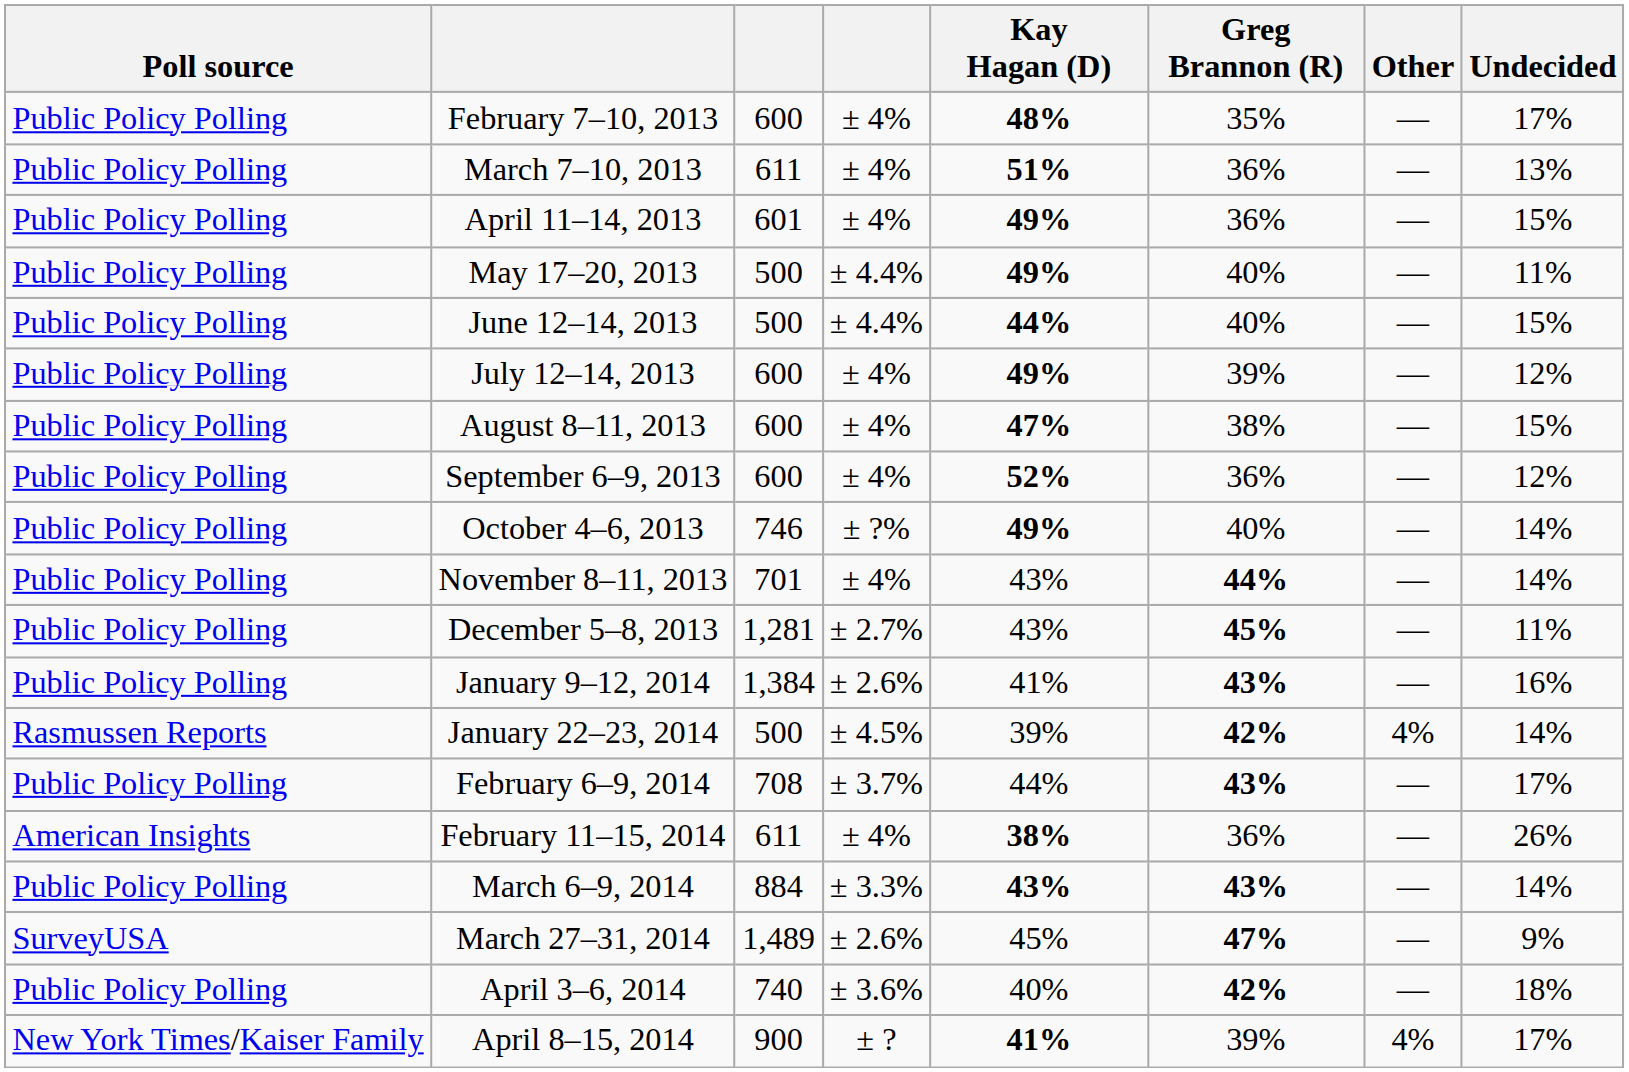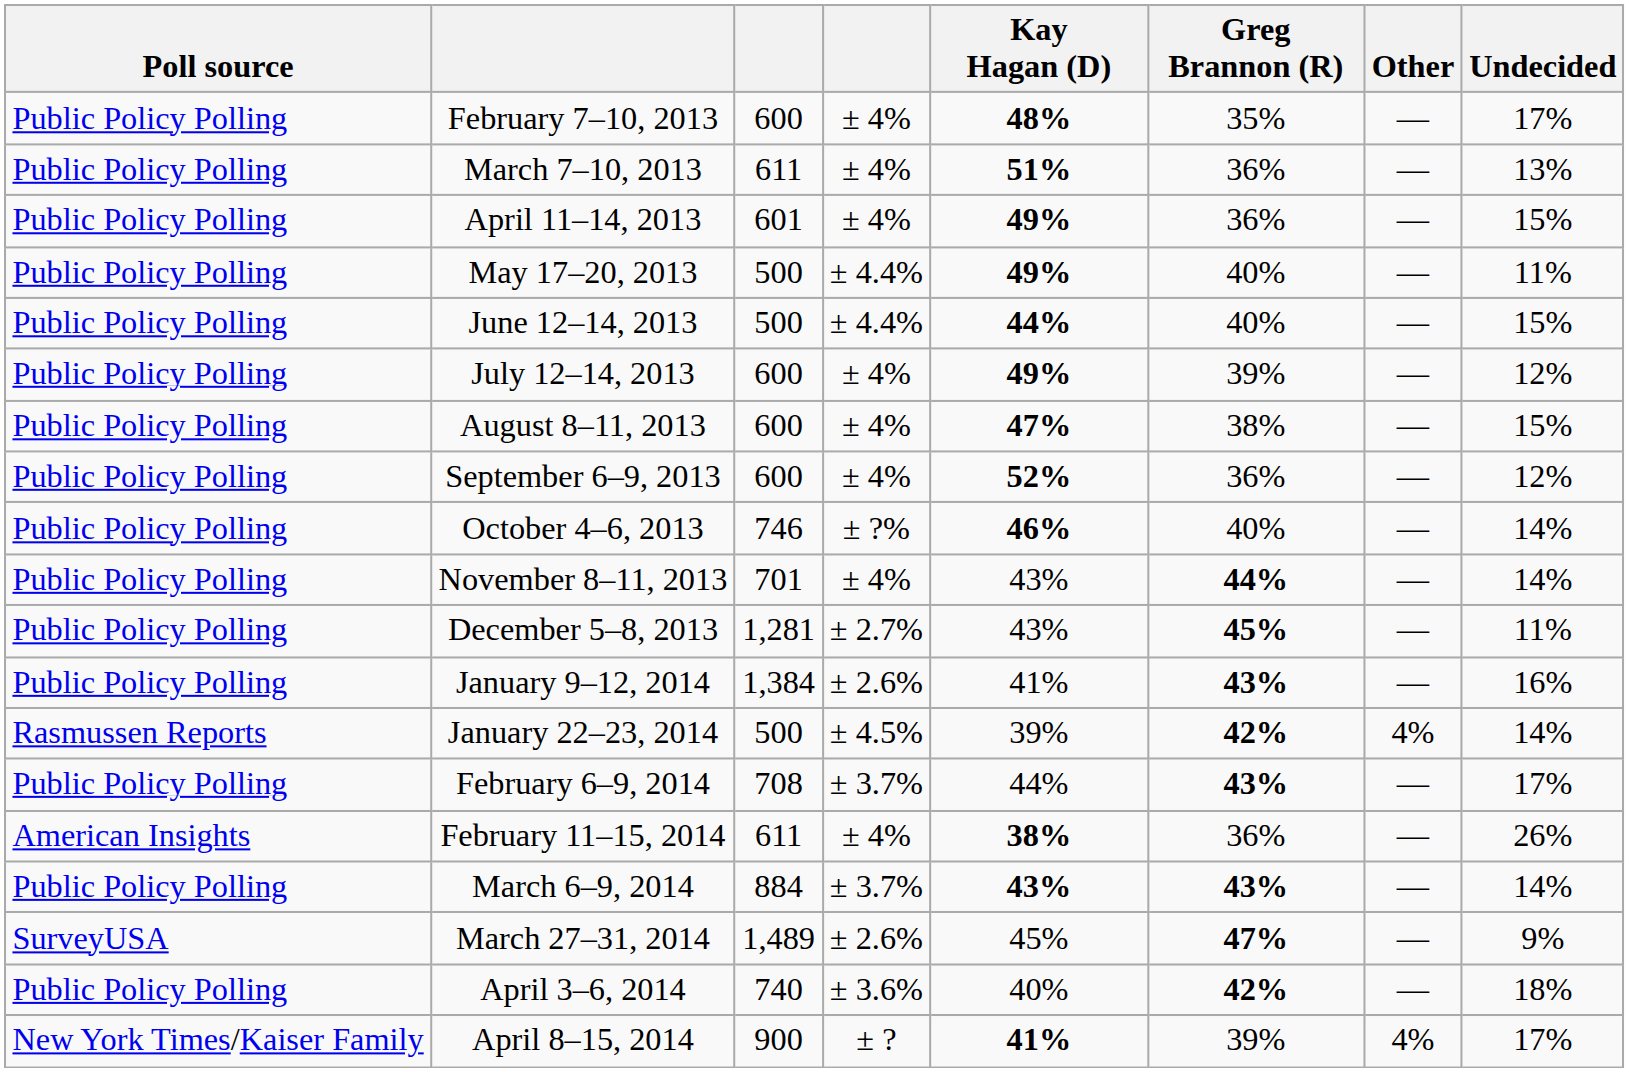 <table class="wikitable" style="text-align:center">
 <tr valign= bottom>
 <th>Poll source</th>
 <th></th>
 <th></th>
 <th></th>
 <th style="width:100px;">Kay<br>Hagan (D)</th>
 <th style="width:100px;">Greg<br>Brannon (R)</th>
 <th>Other</th>
 <th>Undecided</th>
 </tr>
 <tr>
 <td align=left><a href='#'>Public Policy Polling</a></td>
 <td>February 7–10, 2013</td>
 <td>600</td>
 <td>± 4%</td>
 <td><strong>48%</strong></td>
 <td>35%</td>
 <td>—</td>
 <td>17%</td>
 </tr>
 <tr>
 <td align=left><a href='#'>Public Policy Polling</a></td>
 <td>March 7–10, 2013</td>
 <td>611</td>
 <td>± 4%</td>
 <td><strong>51%</strong></td>
 <td>36%</td>
 <td>—</td>
 <td>13%</td>
 </tr>
 <tr>
 <td align=left><a href='#'>Public Policy Polling</a></td>
 <td>April 11–14, 2013</td>
 <td>601</td>
 <td>± 4%</td>
 <td><strong>49%</strong></td>
 <td>36%</td>
 <td>—</td>
 <td>15%</td>
 </tr>
 <tr>
 <td align=left><a href='#'>Public Policy Polling</a></td>
 <td>May 17–20, 2013</td>
 <td>500</td>
 <td>± 4.4%</td>
 <td><strong>49%</strong></td>
 <td>40%</td>
 <td>—</td>
 <td>11%</td>
 </tr>
 <tr>
 <td align=left><a href='#'>Public Policy Polling</a></td>
 <td>June 12–14, 2013</td>
 <td>500</td>
 <td>± 4.4%</td>
 <td><strong>44%</strong></td>
 <td>40%</td>
 <td>—</td>
 <td>15%</td>
 </tr>
 <tr>
 <td align=left><a href='#'>Public Policy Polling</a></td>
 <td>July 12–14, 2013</td>
 <td>600</td>
 <td>± 4%</td>
 <td><strong>49%</strong></td>
 <td>39%</td>
 <td>—</td>
 <td>12%</td>
 </tr>
 <tr>
 <td align=left><a href='#'>Public Policy Polling</a></td>
 <td>August 8–11, 2013</td>
 <td>600</td>
 <td>± 4%</td>
 <td><strong>47%</strong></td>
 <td>38%</td>
 <td>—</td>
 <td>15%</td>
 </tr>
 <tr>
 <td align=left><a href='#'>Public Policy Polling</a></td>
 <td>September 6–9, 2013</td>
 <td>600</td>
 <td>± 4%</td>
 <td><strong>52%</strong></td>
 <td>36%</td>
 <td>—</td>
 <td>12%</td>
 </tr>
 <tr>
 <td align=left><a href='#'>Public Policy Polling</a></td>
 <td>October 4–6, 2013</td>
 <td>746</td>
 <td>± ?%</td>
-<td><strong>49%</strong></td>
+<td><strong>46%</strong></td>
 <td>40%</td>
 <td>—</td>
 <td>14%</td>
 </tr>
 <tr>
 <td align=left><a href='#'>Public Policy Polling</a></td>
 <td>November 8–11, 2013</td>
 <td>701</td>
 <td>± 4%</td>
 <td>43%</td>
 <td><strong>44%</strong></td>
 <td>—</td>
 <td>14%</td>
 </tr>
 <tr>
 <td align=left><a href='#'>Public Policy Polling</a></td>
 <td>December 5–8, 2013</td>
 <td>1,281</td>
 <td>± 2.7%</td>
 <td>43%</td>
 <td><strong>45%</strong></td>
 <td>—</td>
 <td>11%</td>
 </tr>
 <tr>
 <td align=left><a href='#'>Public Policy Polling</a></td>
 <td>January 9–12, 2014</td>
 <td>1,384</td>
 <td>± 2.6%</td>
 <td>41%</td>
 <td><strong>43%</strong></td>
 <td>—</td>
 <td>16%</td>
 </tr>
 <tr>
 <td align=left><a href='#'>Rasmussen Reports</a></td>
 <td>January 22–23, 2014</td>
 <td>500</td>
 <td>± 4.5%</td>
 <td>39%</td>
 <td><strong>42%</strong></td>
 <td>4%</td>
 <td>14%</td>
 </tr>
 <tr>
 <td align=left><a href='#'>Public Policy Polling</a></td>
 <td>February 6–9, 2014</td>
 <td>708</td>
 <td>± 3.7%</td>
 <td>44%</td>
 <td><strong>43%</strong></td>
 <td>—</td>
 <td>17%</td>
 </tr>
 <tr>
 <td align=left><a href='#'>American Insights</a></td>
 <td>February 11–15, 2014</td>
 <td>611</td>
 <td>± 4%</td>
 <td><strong>38%</strong></td>
 <td>36%</td>
 <td>—</td>
 <td>26%</td>
 </tr>
 <tr>
 <td align=left><a href='#'>Public Policy Polling</a></td>
 <td>March 6–9, 2014</td>
 <td>884</td>
-<td>± 3.3%</td>
+<td>± 3.7%</td>
 <td><strong>43%</strong></td>
 <td><strong>43%</strong></td>
 <td>—</td>
 <td>14%</td>
 </tr>
 <tr>
 <td align=left><a href='#'>SurveyUSA</a></td>
 <td>March 27–31, 2014</td>
 <td>1,489</td>
 <td>± 2.6%</td>
 <td>45%</td>
 <td><strong>47%</strong></td>
 <td>—</td>
 <td>9%</td>
 </tr>
 <tr>
 <td align=left><a href='#'>Public Policy Polling</a></td>
 <td>April 3–6, 2014</td>
 <td>740</td>
 <td>± 3.6%</td>
 <td>40%</td>
 <td><strong>42%</strong></td>
 <td>—</td>
 <td>18%</td>
 </tr>
 <tr>
 <td align=left><a href='#'>New York Times</a>/<a href='#'>Kaiser Family</a></td>
 <td>April 8–15, 2014</td>
 <td>900</td>
 <td>± ?</td>
 <td><strong>41%</strong></td>
 <td>39%</td>
 <td>4%</td>
 <td>17%</td>
 </tr>
 </table>
